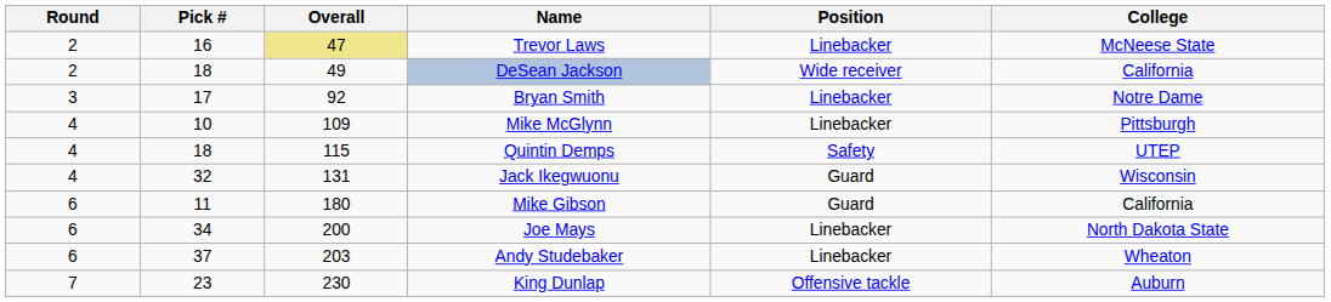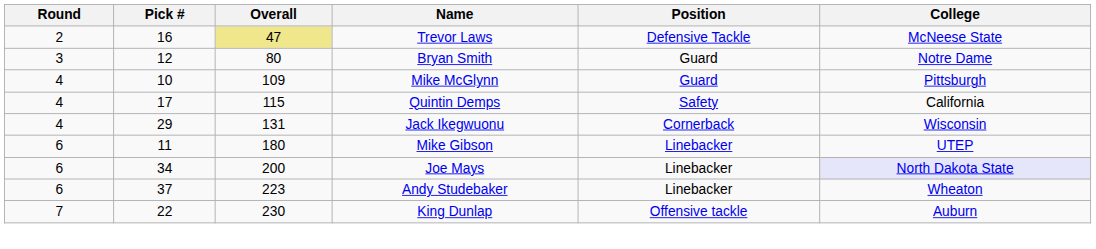 <table class="wikitable sortable sortable" style="width: 100%; text-align:center">
 <tr>
 <th>Round</th>
 <th>Pick #</th>
 <th>Overall</th>
 <th>Name</th>
 <th>Position</th>
 <th>College</th>
 </tr>
 <tr>
 <td>2</td>
 <td>16</td>
 <td style="background: khaki;">47</td>
 <td><a href='#'>Trevor Laws</a></td>
-<td><a href='#'>Linebacker</a></td>
+<td><a href='#'>Defensive Tackle</a></td>
 <td><a href='#'>McNeese State</a></td>
 </tr>
 <tr>
-<td>2</td>
-<td>18</td>
-<td>49</td>
-<td bgcolor=lightsteelblue><a href='#'>DeSean Jackson</a></td>
-<td><a href='#'>Wide receiver</a></td>
-<td><a href='#'>California</a></td>
-</tr>
-<tr>
 <td>3</td>
-<td>17</td>
-<td>92</td>
+<td>12</td>
+<td>80</td>
 <td><a href='#'>Bryan Smith</a></td>
-<td><a href='#'>Linebacker</a></td>
+<td>Guard</td>
 <td><a href='#'>Notre Dame</a></td>
 </tr>
 <tr>
 <td>4</td>
 <td>10</td>
 <td>109</td>
 <td><a href='#'>Mike McGlynn</a></td>
-<td>Linebacker</td>
+<td><a href='#'>Guard</a></td>
 <td><a href='#'>Pittsburgh</a></td>
 </tr>
 <tr>
 <td>4</td>
-<td>18</td>
+<td>17</td>
 <td>115</td>
 <td><a href='#'>Quintin Demps</a></td>
 <td><a href='#'>Safety</a></td>
-<td><a href='#'>UTEP</a></td>
+<td>California</td>
 </tr>
 <tr>
 <td>4</td>
-<td>32</td>
+<td>29</td>
 <td>131</td>
 <td><a href='#'>Jack Ikegwuonu</a></td>
-<td>Guard</td>
+<td><a href='#'>Cornerback</a></td>
 <td><a href='#'>Wisconsin</a></td>
 </tr>
 <tr>
 <td>6</td>
 <td>11</td>
 <td>180</td>
 <td><a href='#'>Mike Gibson</a></td>
-<td>Guard</td>
-<td>California</td>
+<td><a href='#'>Linebacker</a></td>
+<td><a href='#'>UTEP</a></td>
 </tr>
 <tr>
 <td>6</td>
 <td>34</td>
 <td>200</td>
 <td><a href='#'>Joe Mays</a></td>
 <td>Linebacker</td>
-<td><a href='#'>North Dakota State</a></td>
+<td style="background: lavender;"><a href='#'>North Dakota State</a></td>
 </tr>
 <tr>
 <td>6</td>
 <td>37</td>
-<td>203</td>
+<td>223</td>
 <td><a href='#'>Andy Studebaker</a></td>
 <td>Linebacker</td>
 <td><a href='#'>Wheaton</a></td>
 </tr>
 <tr>
 <td>7</td>
-<td>23</td>
+<td>22</td>
 <td>230</td>
 <td><a href='#'>King Dunlap</a></td>
 <td><a href='#'>Offensive tackle</a></td>
 <td><a href='#'>Auburn</a></td>
 </tr>
 </table>
